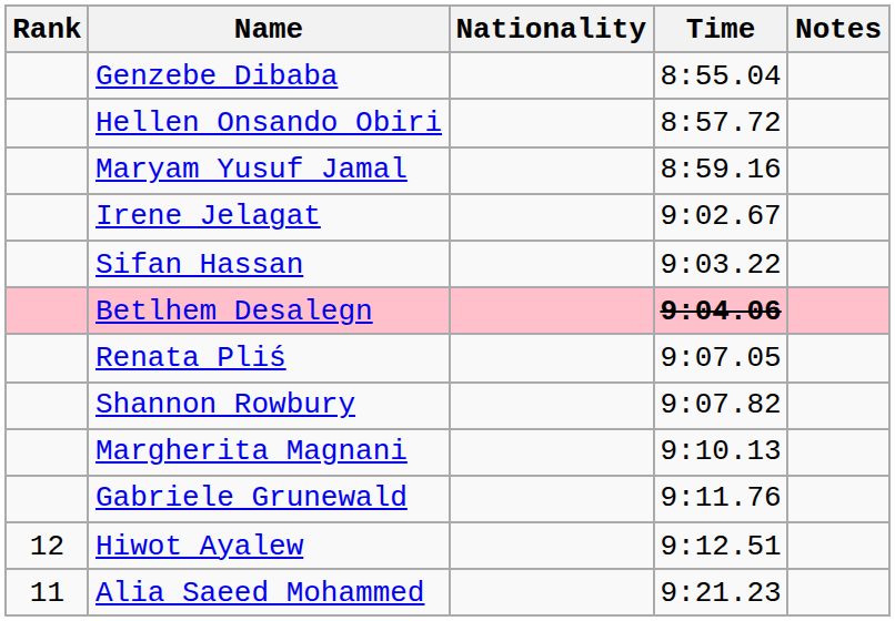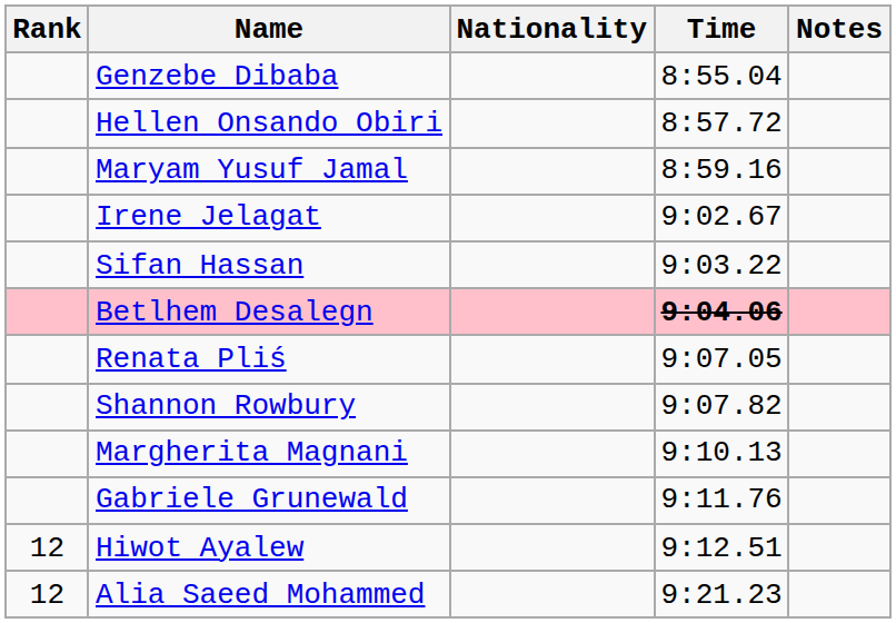 <table class="wikitable sortable" style="text-align:center">
 <tr>
 <th>Rank</th>
 <th>Name</th>
 <th>Nationality</th>
 <th>Time</th>
 <th>Notes</th>
 </tr>
 <tr>
 <td></td>
 <td align=left><a href='#'>Genzebe Dibaba</a></td>
 <td align=left></td>
 <td>8:55.04</td>
 <td></td>
 </tr>
 <tr>
 <td></td>
 <td align=left><a href='#'>Hellen Onsando Obiri</a></td>
 <td align=left></td>
 <td>8:57.72</td>
 <td></td>
 </tr>
 <tr>
 <td></td>
 <td align=left><a href='#'>Maryam Yusuf Jamal</a></td>
 <td align=left></td>
 <td>8:59.16</td>
 <td></td>
 </tr>
 <tr>
 <td></td>
 <td align=left><a href='#'>Irene Jelagat</a></td>
 <td align=left></td>
 <td>9:02.67</td>
 <td></td>
 </tr>
 <tr>
 <td></td>
 <td align=left><a href='#'>Sifan Hassan</a></td>
 <td align=left></td>
 <td>9:03.22</td>
 <td></td>
 </tr>
 <tr bgcolor=pink>
 <td></td>
 <td align=left><a href='#'>Betlhem Desalegn</a></td>
 <td align=left></td>
 <td><strong><s>9:04.06</s></strong></td>
 <td></td>
 </tr>
 <tr>
 <td></td>
 <td align=left><a href='#'>Renata Pliś</a></td>
 <td align=left></td>
 <td>9:07.05</td>
 <td></td>
 </tr>
 <tr>
 <td></td>
 <td align=left><a href='#'>Shannon Rowbury</a></td>
 <td align=left></td>
 <td>9:07.82</td>
 <td></td>
 </tr>
 <tr>
 <td></td>
 <td align=left><a href='#'>Margherita Magnani</a></td>
 <td align=left></td>
 <td>9:10.13</td>
 <td></td>
 </tr>
 <tr>
 <td></td>
 <td align=left><a href='#'>Gabriele Grunewald</a></td>
 <td align=left></td>
 <td>9:11.76</td>
 <td></td>
 </tr>
 <tr>
 <td>12</td>
 <td align=left><a href='#'>Hiwot Ayalew</a></td>
 <td align=left></td>
 <td>9:12.51</td>
 <td></td>
 </tr>
 <tr>
-<td>11</td>
+<td>12</td>
 <td align=left><a href='#'>Alia Saeed Mohammed</a></td>
 <td align=left></td>
 <td>9:21.23</td>
 <td></td>
 </tr>
 </table>
